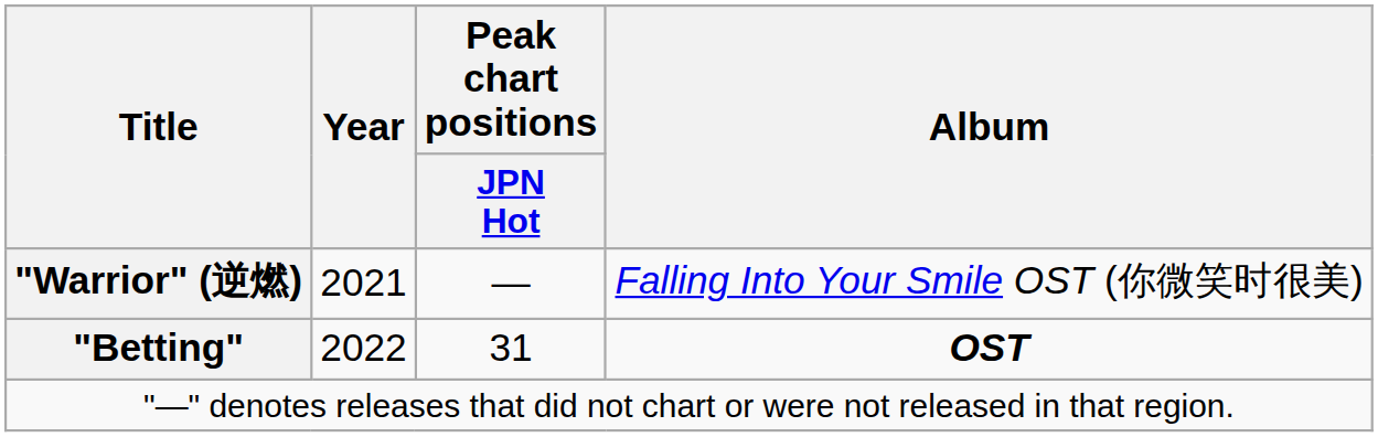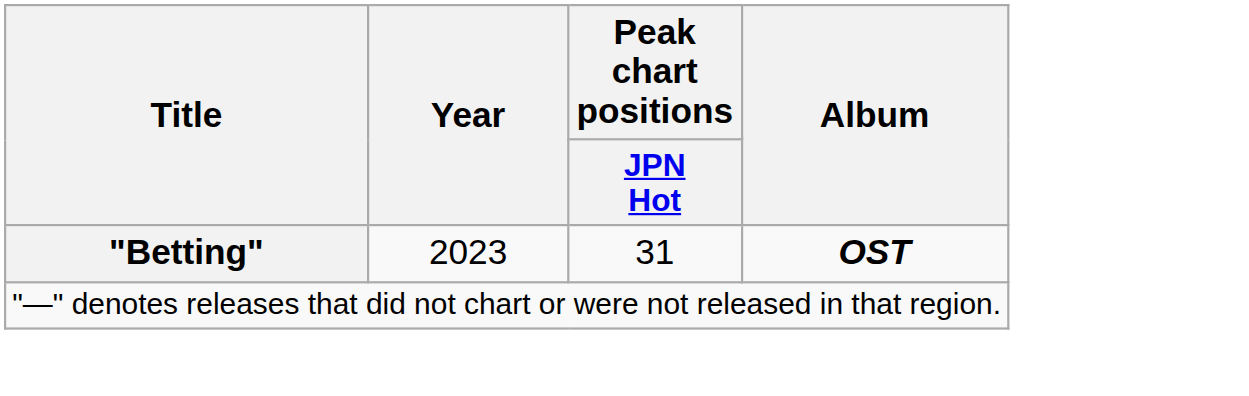 <table class="wikitable plainrowheaders" style="text-align:center">
 <tr>
 <th scope="col" rowspan="2">Title</th>
 <th scope="col" rowspan="2">Year</th>
 <th colspan="1" scope="col">Peak chart positions</th>
 <th scope="col" rowspan="2">Album</th>
 </tr>
 <tr>
 <th scope="col" style="font-size:90%; width:3em"><a href='#'>JPN<br>Hot</a><br></th>
 </tr>
 <tr>
-<th scope="row">"Warrior" (逆燃) <br> </th>
-<td>2021</td>
-<td>—</td>
-<td><em><a href='#'>Falling Into Your Smile</a> OST</em> (你微笑时很美)</td>
-</tr>
-<tr>
 <th scope="row">"Betting" <br></th>
-<td>2022</td>
+<td>2023</td>
 <td>31</td>
 <td><strong><em> OST</em></strong></td>
 </tr>
 <tr>
 <td colspan="4" style="font-size:85%">"—" denotes releases that did not chart or were not released in that region.</td>
 </tr>
 </table>
